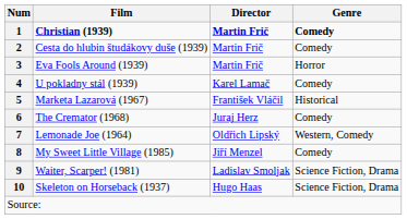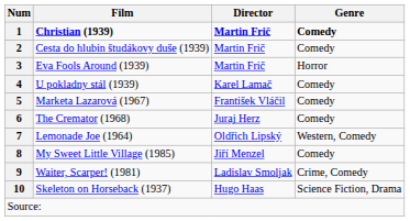 <table class="wikitable">
 <tr>
 <th>Num</th>
 <th>Film</th>
 <th>Director</th>
 <th>Genre</th>
 </tr>
 <tr>
 <th><strong>1</strong></th>
 <td><strong><a href='#'>Christian</a> (1939)</strong></td>
 <td><strong><a href='#'>Martin Frič</a></strong></td>
 <td><strong>Comedy</strong></td>
 </tr>
 <tr>
 <th>2</th>
 <td><a href='#'>Cesta do hlubin študákovy duše</a> (1939)</td>
 <td><a href='#'>Martin Frič</a></td>
 <td>Comedy</td>
 </tr>
 <tr>
 <th>3</th>
 <td><a href='#'>Eva Fools Around</a> (1939)</td>
 <td><a href='#'>Martin Frič</a></td>
 <td>Horror</td>
 </tr>
 <tr>
 <th>4</th>
 <td><a href='#'>U pokladny stál</a> (1939)</td>
 <td><a href='#'>Karel Lamač</a></td>
 <td>Comedy</td>
 </tr>
 <tr>
 <th>5</th>
 <td><a href='#'>Marketa Lazarová</a> (1967)</td>
 <td><a href='#'>František Vláčil</a></td>
-<td>Historical</td>
+<td>Comedy</td>
 </tr>
 <tr>
 <th>6</th>
 <td><a href='#'>The Cremator</a> (1968)</td>
 <td><a href='#'>Juraj Herz</a></td>
 <td>Comedy</td>
 </tr>
 <tr>
 <th>7</th>
 <td><a href='#'>Lemonade Joe</a> (1964)</td>
 <td><a href='#'>Oldřich Lipský</a></td>
 <td>Western, Comedy</td>
 </tr>
 <tr>
 <th>8</th>
 <td><a href='#'>My Sweet Little Village</a> (1985)</td>
 <td><a href='#'>Jiří Menzel</a></td>
 <td>Comedy</td>
 </tr>
 <tr>
 <th>9</th>
 <td><a href='#'>Waiter, Scarper!</a> (1981)</td>
 <td><a href='#'>Ladislav Smoljak</a></td>
-<td>Science Fiction, Drama</td>
+<td>Crime, Comedy</td>
 </tr>
 <tr>
 <th>10</th>
 <td><a href='#'>Skeleton on Horseback</a> (1937)</td>
 <td><a href='#'>Hugo Haas</a></td>
 <td>Science Fiction, Drama</td>
 </tr>
 <tr>
 <td colspan="4">Source:</td>
 </tr>
 </table>
